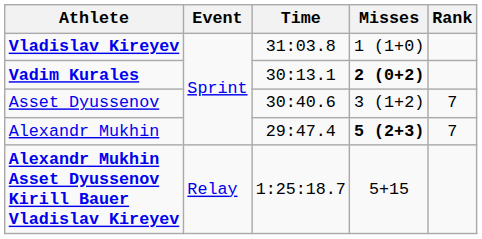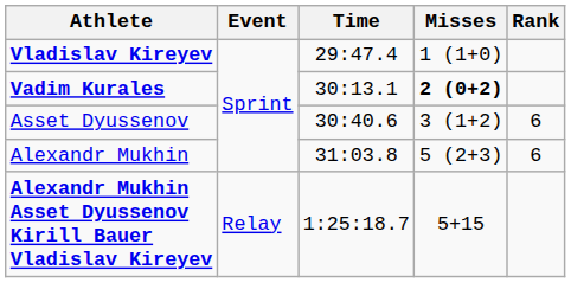 <table class="wikitable" style="font-size:90%;text-align:center;">
 <tr>
 <th>Athlete</th>
 <th>Event</th>
 <th>Time</th>
 <th>Misses</th>
 <th>Rank</th>
 </tr>
 <tr>
 <td align=left><strong><a href='#'>Vladislav Kireyev</a></strong></td>
 <td align=left rowspan=4><a href='#'>Sprint</a></td>
-<td>31:03.8</td>
+<td>29:47.4</td>
 <td>1 (1+0)</td>
 <td></td>
 </tr>
 <tr>
 <td align=left><strong><a href='#'>Vadim Kurales</a></strong></td>
 <td>30:13.1</td>
 <td><strong>2 (0+2)</strong></td>
 <td></td>
 </tr>
 <tr>
 <td align=left><a href='#'>Asset Dyussenov</a></td>
 <td>30:40.6</td>
 <td>3 (1+2)</td>
-<td>7</td>
+<td>6</td>
 </tr>
 <tr>
 <td align=left><a href='#'>Alexandr Mukhin</a></td>
-<td>29:47.4</td>
-<td><strong>5 (2+3)</strong></td>
-<td>7</td>
+<td>31:03.8</td>
+<td>5 (2+3)</td>
+<td>6</td>
 </tr>
 <tr>
 <td align=left><strong><a href='#'>Alexandr Mukhin</a><br><a href='#'>Asset Dyussenov</a><br><a href='#'>Kirill Bauer</a><br><a href='#'>Vladislav Kireyev</a></strong></td>
 <td align=left><a href='#'>Relay</a></td>
 <td>1:25:18.7</td>
 <td>5+15</td>
 <td></td>
 </tr>
 </table>
